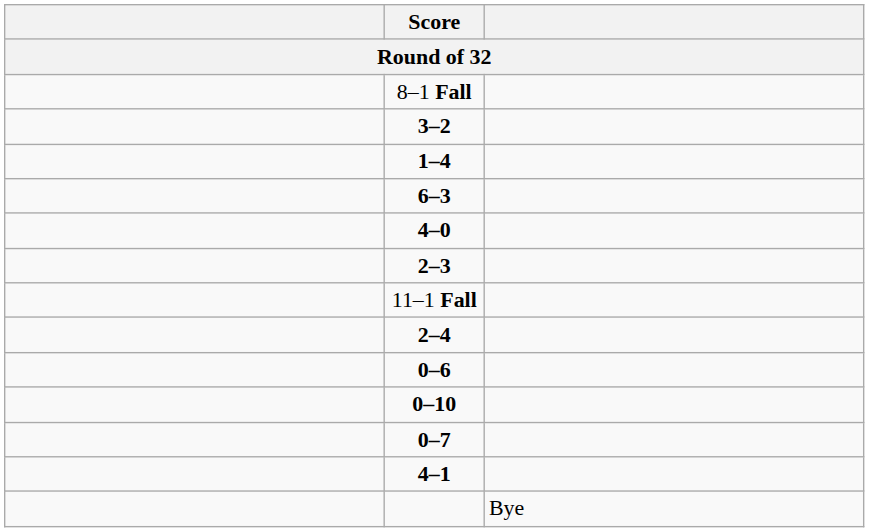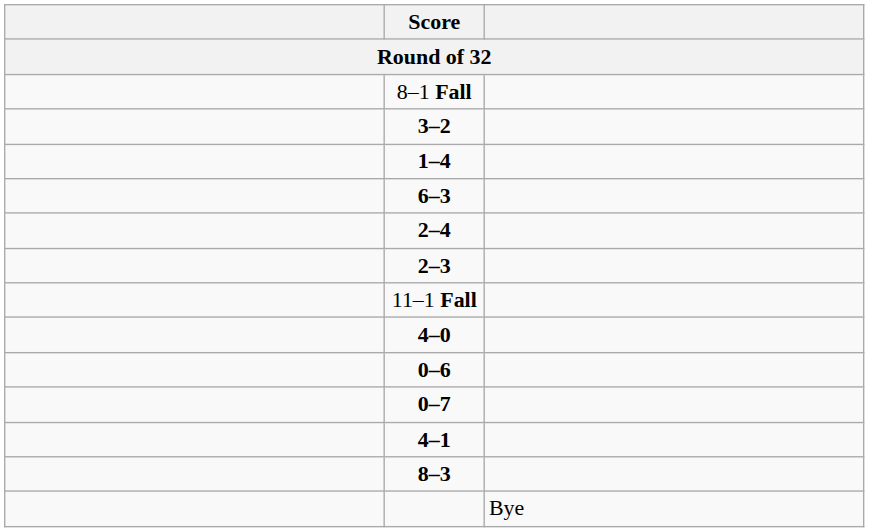 <table class="wikitable" style="text-align: left;">
 <tr>
 <th align="right" width="270"></th>
 <th width="65">Score</th>
 <th align="left" width="270"></th>
 </tr>
 <tr>
 <th colspan="3">Round of 32</th>
 </tr>
 <tr>
 <td><strong></strong></td>
 <td align=center>8–1 <strong>Fall</strong></td>
 <td></td>
 </tr>
 <tr>
 <td><strong></strong></td>
 <td align=center><strong>3–2</strong></td>
 <td></td>
 </tr>
 <tr>
 <td></td>
 <td align=center><strong>1–4</strong></td>
 <td><strong></strong></td>
 </tr>
 <tr>
 <td><strong></strong></td>
 <td align=center><strong>6–3</strong></td>
 <td></td>
 </tr>
 <tr>
+<td></td>
+<td align=center><strong>2–4</strong></td>
 <td><strong></strong></td>
-<td align=center><strong>4–0</strong></td>
-<td></td>
 </tr>
 <tr>
 <td></td>
 <td align=center><strong>2–3</strong></td>
 <td><strong></strong></td>
 </tr>
 <tr>
 <td><strong></strong></td>
 <td align=center>11–1 <strong>Fall</strong></td>
 <td></td>
 </tr>
 <tr>
+<td><strong></strong></td>
+<td align=center><strong>4–0</strong></td>
 <td></td>
-<td align=center><strong>2–4</strong></td>
-<td><strong></strong></td>
 </tr>
 <tr>
 <td></td>
 <td align=center><strong>0–6</strong></td>
-<td><strong></strong></td>
-</tr>
-<tr>
-<td></td>
-<td align=center><strong>0–10</strong></td>
 <td><strong></strong></td>
 </tr>
 <tr>
 <td></td>
 <td align=center><strong>0–7</strong></td>
 <td><strong></strong></td>
 </tr>
 <tr>
 <td><strong></strong></td>
 <td align=center><strong>4–1</strong></td>
 <td></td>
 </tr>
 <tr>
 <td><strong></strong></td>
+<td align=center><strong>8–3</strong></td>
+<td></td>
+</tr>
+<tr>
+<td><strong></strong></td>
 <td align=center></td>
 <td>Bye</td>
 </tr>
 </table>
